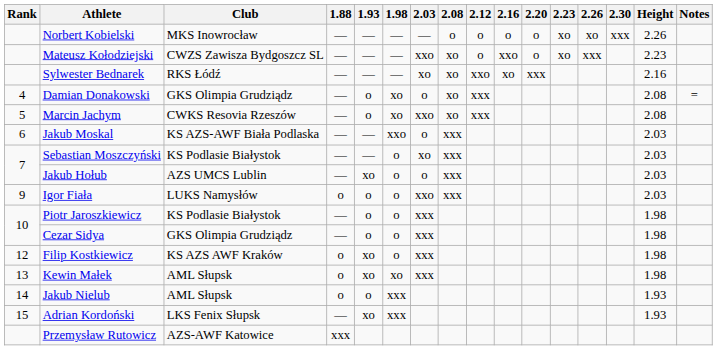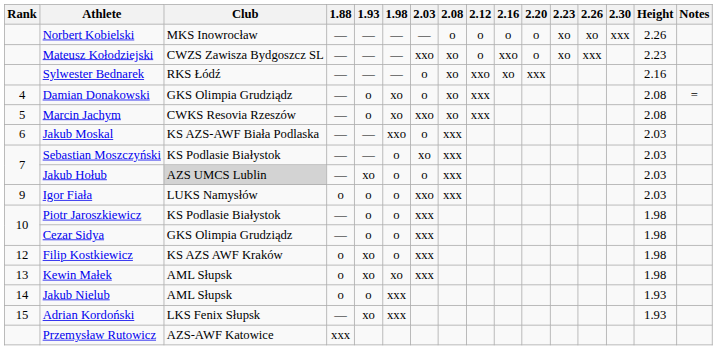 <table class="wikitable sortable" style="text-align:center">
 <tr>
 <th>Rank</th>
 <th>Athlete</th>
 <th>Club</th>
 <th>1.88</th>
 <th>1.93</th>
 <th>1.98</th>
 <th>2.03</th>
 <th>2.08</th>
 <th>2.12</th>
 <th>2.16</th>
 <th>2.20</th>
 <th>2.23</th>
 <th>2.26</th>
 <th>2.30</th>
 <th>Height</th>
 <th>Notes</th>
 </tr>
 <tr>
 <td></td>
 <td align=left><a href='#'>Norbert Kobielski</a></td>
 <td align=left>MKS Inowrocław</td>
 <td>—</td>
 <td>—</td>
 <td>—</td>
 <td>—</td>
 <td>o</td>
 <td>o</td>
 <td>o</td>
 <td>o</td>
 <td>xo</td>
 <td>xo</td>
 <td>xxx</td>
 <td>2.26</td>
 <td></td>
 </tr>
 <tr>
 <td></td>
 <td align=left><a href='#'>Mateusz Kołodziejski</a></td>
 <td align=left>CWZS Zawisza Bydgoszcz SL</td>
 <td>—</td>
 <td>—</td>
 <td>—</td>
 <td>xxo</td>
 <td>xo</td>
 <td>o</td>
 <td>xxo</td>
 <td>o</td>
 <td>xo</td>
 <td>xxx</td>
 <td></td>
 <td>2.23</td>
 <td></td>
 </tr>
 <tr>
 <td></td>
 <td align=left><a href='#'>Sylwester Bednarek</a></td>
 <td align=left>RKS Łódź</td>
 <td>—</td>
 <td>—</td>
 <td>—</td>
-<td>xo</td>
+<td>o</td>
 <td>xo</td>
 <td>xxo</td>
 <td>xo</td>
 <td>xxx</td>
 <td></td>
 <td></td>
 <td></td>
 <td>2.16</td>
 <td></td>
 </tr>
 <tr>
 <td>4</td>
 <td align=left><a href='#'>Damian Donakowski</a></td>
 <td align=left>GKS Olimpia Grudziądz</td>
 <td>—</td>
 <td>o</td>
 <td>xo</td>
 <td>o</td>
 <td>xo</td>
 <td>xxx</td>
 <td></td>
 <td></td>
 <td></td>
 <td></td>
 <td></td>
 <td>2.08</td>
 <td>=</td>
 </tr>
 <tr>
 <td>5</td>
 <td align=left><a href='#'>Marcin Jachym</a></td>
 <td align=left>CWKS Resovia Rzeszów</td>
 <td>—</td>
 <td>o</td>
 <td>xo</td>
 <td>xxo</td>
 <td>xo</td>
 <td>xxx</td>
 <td></td>
 <td></td>
 <td></td>
 <td></td>
 <td></td>
 <td>2.08</td>
 <td></td>
 </tr>
 <tr>
 <td>6</td>
 <td align=left><a href='#'>Jakub Moskal</a></td>
 <td align=left>KS AZS-AWF Biała Podlaska</td>
 <td>—</td>
 <td>—</td>
 <td>xxo</td>
 <td>o</td>
 <td>xxx</td>
 <td></td>
 <td></td>
 <td></td>
 <td></td>
 <td></td>
 <td></td>
 <td>2.03</td>
 <td></td>
 </tr>
 <tr>
 <td rowspan=2>7</td>
 <td align=left><a href='#'>Sebastian Moszczyński</a></td>
 <td align=left>KS Podlasie Białystok</td>
 <td>—</td>
 <td>—</td>
 <td>o</td>
 <td>xo</td>
 <td>xxx</td>
 <td></td>
 <td></td>
 <td></td>
 <td></td>
 <td></td>
 <td></td>
 <td>2.03</td>
 <td></td>
 </tr>
 <tr>
 <td align=left><a href='#'>Jakub Hołub</a></td>
-<td align=left>AZS UMCS Lublin</td>
+<td align=left style="background: lightgrey;">AZS UMCS Lublin</td>
 <td>—</td>
 <td>xo</td>
 <td>o</td>
 <td>o</td>
 <td>xxx</td>
 <td></td>
 <td></td>
 <td></td>
 <td></td>
 <td></td>
 <td></td>
 <td>2.03</td>
 <td></td>
 </tr>
 <tr>
 <td>9</td>
 <td align=left><a href='#'>Igor Fiała</a></td>
 <td align=left>LUKS Namysłów</td>
 <td>o</td>
 <td>o</td>
 <td>o</td>
 <td>xxo</td>
 <td>xxx</td>
 <td></td>
 <td></td>
 <td></td>
 <td></td>
 <td></td>
 <td></td>
 <td>2.03</td>
 <td></td>
 </tr>
 <tr>
 <td rowspan=2>10</td>
 <td align=left><a href='#'>Piotr Jaroszkiewicz</a></td>
 <td align=left>KS Podlasie Białystok</td>
 <td>—</td>
 <td>o</td>
 <td>o</td>
 <td>xxx</td>
 <td></td>
 <td></td>
 <td></td>
 <td></td>
 <td></td>
 <td></td>
 <td></td>
 <td>1.98</td>
 <td></td>
 </tr>
 <tr>
 <td align=left><a href='#'>Cezar Sidya</a></td>
 <td align=left>GKS Olimpia Grudziądz</td>
 <td>—</td>
 <td>o</td>
 <td>o</td>
 <td>xxx</td>
 <td></td>
 <td></td>
 <td></td>
 <td></td>
 <td></td>
 <td></td>
 <td></td>
 <td>1.98</td>
 <td></td>
 </tr>
 <tr>
 <td>12</td>
 <td align=left><a href='#'>Filip Kostkiewicz</a></td>
 <td align=left>KS AZS AWF Kraków</td>
 <td>o</td>
 <td>xo</td>
 <td>o</td>
 <td>xxx</td>
 <td></td>
 <td></td>
 <td></td>
 <td></td>
 <td></td>
 <td></td>
 <td></td>
 <td>1.98</td>
 <td></td>
 </tr>
 <tr>
 <td>13</td>
 <td align=left><a href='#'>Kewin Małek</a></td>
 <td align=left>AML Słupsk</td>
 <td>o</td>
 <td>xo</td>
 <td>xo</td>
 <td>xxx</td>
 <td></td>
 <td></td>
 <td></td>
 <td></td>
 <td></td>
 <td></td>
 <td></td>
 <td>1.98</td>
 <td></td>
 </tr>
 <tr>
 <td>14</td>
 <td align=left><a href='#'>Jakub Nielub</a></td>
 <td align=left>AML Słupsk</td>
 <td>o</td>
 <td>o</td>
 <td>xxx</td>
 <td></td>
 <td></td>
 <td></td>
 <td></td>
 <td></td>
 <td></td>
 <td></td>
 <td></td>
 <td>1.93</td>
 <td></td>
 </tr>
 <tr>
 <td>15</td>
 <td align=left><a href='#'>Adrian Kordoński</a></td>
 <td align=left>LKS Fenix Słupsk</td>
 <td>—</td>
 <td>xo</td>
 <td>xxx</td>
 <td></td>
 <td></td>
 <td></td>
 <td></td>
 <td></td>
 <td></td>
 <td></td>
 <td></td>
 <td>1.93</td>
 <td></td>
 </tr>
 <tr>
 <td></td>
 <td align=left><a href='#'>Przemysław Rutowicz</a></td>
 <td align=left>AZS-AWF Katowice</td>
 <td>xxx</td>
 <td></td>
 <td></td>
 <td></td>
 <td></td>
 <td></td>
 <td></td>
 <td></td>
 <td></td>
 <td></td>
 <td></td>
 <td></td>
 <td></td>
 </tr>
 </table>
